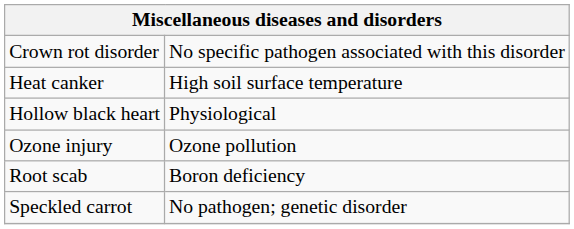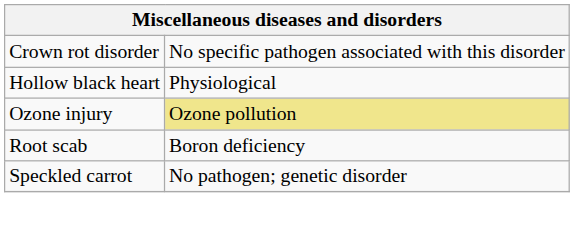 <table class="wikitable" style="clear">
 <tr>
 <th colspan=2><strong>Miscellaneous diseases and disorders</strong><br></th>
 </tr>
 <tr>
 <td>Crown rot disorder</td>
 <td>No specific pathogen associated with this disorder</td>
 </tr>
 <tr>
-<td>Heat canker</td>
-<td>High soil surface temperature</td>
-</tr>
-<tr>
 <td>Hollow black heart</td>
 <td>Physiological</td>
 </tr>
 <tr>
 <td>Ozone injury</td>
-<td>Ozone pollution</td>
+<td style="background: khaki;">Ozone pollution</td>
 </tr>
 <tr>
 <td>Root scab</td>
 <td>Boron deficiency</td>
 </tr>
 <tr>
 <td>Speckled carrot</td>
 <td>No pathogen; genetic disorder</td>
 </tr>
 <tr>
 </tr>
 </table>
